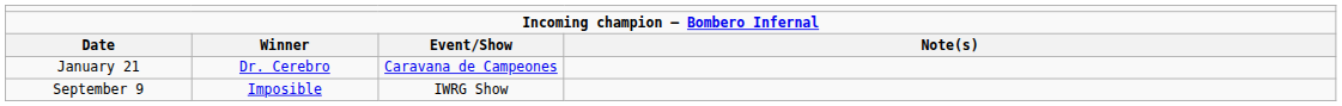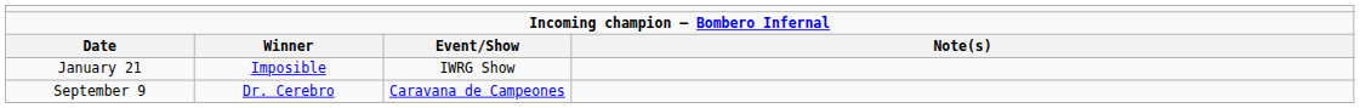 <table class="wikitable" style="text-align:center; width:100%;">
 <tr>
 <td colspan="5"></td>
 </tr>
 <tr>
 <td colspan="5"><strong>Incoming champion – <a href='#'>Bombero Infernal</a></strong></td>
 </tr>
 <tr>
 <th style="width:14%;">Date</th>
 <th style="width:14%;">Winner</th>
 <th style="width:14%;">Event/Show</th>
 <th style="width:58%;">Note(s)</th>
 </tr>
 <tr>
 <td>January 21</td>
+<td><a href='#'>Imposible</a></td>
+<td>IWRG Show</td>
+<td></td>
+</tr>
+<tr>
+<td>September 9</td>
 <td><a href='#'>Dr. Cerebro</a></td>
 <td><a href='#'>Caravana de Campeones</a></td>
 <td></td>
 </tr>
-<tr>
-<td>September 9</td>
-<td><a href='#'>Imposible</a></td>
-<td>IWRG Show</td>
-<td></td>
-</tr>
 </table>
